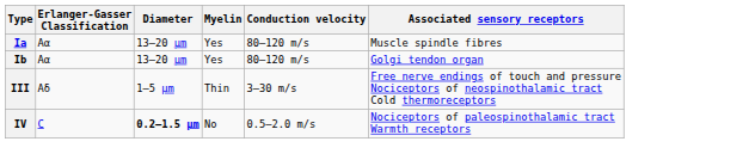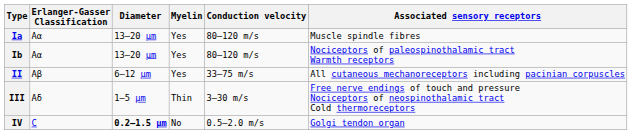 <table class="wikitable">
 <tr>
 <th>Type</th>
 <th>Erlanger-Gasser <br> Classification</th>
 <th>Diameter</th>
 <th>Myelin</th>
 <th>Conduction velocity</th>
 <th>Associated <a href='#'>sensory receptors</a></th>
 </tr>
 <tr>
 <th><a href='#'>Ia</a></th>
 <td>Aα</td>
 <td>13–20 <a href='#'>μm</a></td>
 <td>Yes</td>
 <td>80–120 m/s</td>
 <td>Muscle spindle fibres</td>
 </tr>
 <tr>
 <th>Ib</th>
 <td>Aα</td>
 <td>13–20 <a href='#'>μm</a></td>
 <td>Yes</td>
 <td>80–120 m/s</td>
-<td><a href='#'>Golgi tendon organ</a></td>
+<td><a href='#'>Nociceptors</a> of <a href='#'>paleospinothalamic tract</a> <br><a href='#'>Warmth receptors</a></td>
+</tr>
+<tr>
+<th><a href='#'>II</a></th>
+<td>Aβ</td>
+<td>6–12 <a href='#'>μm</a></td>
+<td>Yes</td>
+<td>33–75 m/s</td>
+<td>All <a href='#'>cutaneous mechanoreceptors</a> including <a href='#'>pacinian corpuscles</a></td>
 </tr>
 <tr>
 <th>III</th>
 <td>Aδ</td>
 <td>1–5 <a href='#'>μm</a></td>
 <td>Thin</td>
 <td>3–30 m/s</td>
 <td><a href='#'>Free nerve endings</a> of touch and pressure <br><a href='#'>Nociceptors</a> of <a href='#'>neospinothalamic tract</a> <br>Cold <a href='#'>thermoreceptors</a></td>
 </tr>
 <tr>
 <th>IV</th>
 <td><a href='#'>C</a></td>
 <td><strong>0.2–1.5 <a href='#'>μm</a></strong></td>
 <td>No</td>
 <td>0.5–2.0 m/s</td>
-<td><a href='#'>Nociceptors</a> of <a href='#'>paleospinothalamic tract</a> <br><a href='#'>Warmth receptors</a></td>
+<td><a href='#'>Golgi tendon organ</a></td>
 </tr>
 </table>
